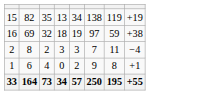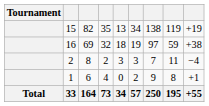 <table class="wikitable plainrowheaders sortable">
 <tr>
+<th>Tournament</th>
 <th scope=col></th>
 <th scope=col></th>
 <th scope=col></th>
 <th scope=col></th>
 <th scope=col></th>
 <th scope=col></th>
 <th scope=col></th>
 <th scope=col></th>
 </tr>
 <tr>
+<th scope=row align=left></th>
 <td align=center>15</td>
 <td align=center>82</td>
 <td align=center>35</td>
 <td align=center>13</td>
 <td align=center>34</td>
 <td align=center>138</td>
 <td align=center>119</td>
 <td align=center>+19</td>
 </tr>
 <tr>
+<th scope=row align=left></th>
 <td align=center>16</td>
 <td align=center>69</td>
 <td align=center>32</td>
 <td align=center>18</td>
 <td align=center>19</td>
 <td align=center>97</td>
 <td align=center>59</td>
 <td align=center>+38</td>
 </tr>
 <tr>
+<th scope=row align=left></th>
 <td align=center>2</td>
 <td align=center>8</td>
 <td align=center>2</td>
 <td align=center>3</td>
 <td align=center>3</td>
 <td align=center>7</td>
 <td align=center>11</td>
 <td align=center>−4</td>
 </tr>
 <tr>
+<th scope=row align=left></th>
 <td align=center>1</td>
 <td align=center>6</td>
 <td align=center>4</td>
 <td align=center>0</td>
 <td align=center>2</td>
 <td align=center>9</td>
 <td align=center>8</td>
 <td align=center>+1</td>
 </tr>
 <tr class=sortbottom>
+<th scope=row><strong>Total</strong></th>
 <th align=center>33</th>
 <th align=center>164</th>
 <th align=center>73</th>
 <th align=center>34</th>
 <th align=center>57</th>
 <th align=center>250</th>
 <th align=center>195</th>
 <th align=center>+55</th>
 </tr>
 </table>
